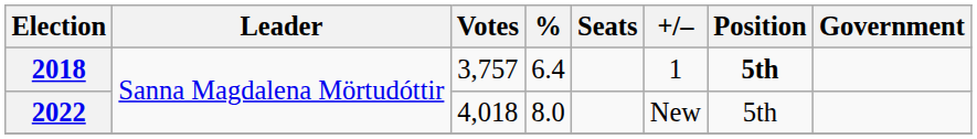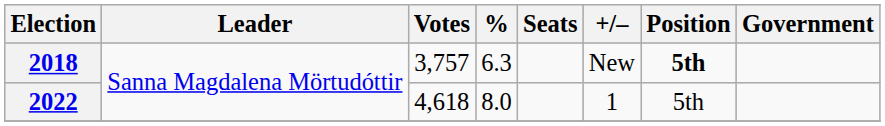 <table class=wikitable style=text-align:center>
 <tr>
 <th>Election</th>
 <th>Leader</th>
 <th>Votes</th>
 <th>%</th>
 <th>Seats</th>
 <th>+/–</th>
 <th>Position</th>
 <th>Government</th>
 </tr>
 <tr>
 <th><a href='#'>2018</a></th>
 <td rowspan="2"><a href='#'>Sanna Magdalena Mörtudóttir</a></td>
 <td>3,757</td>
-<td>6.4</td>
+<td>6.3</td>
 <td></td>
-<td> 1</td>
+<td>New</td>
 <td><strong>5th</strong></td>
 <td></td>
 </tr>
 <tr>
 <th><a href='#'>2022</a></th>
-<td>4,018</td>
+<td>4,618</td>
 <td>8.0</td>
 <td></td>
-<td>New</td>
+<td> 1</td>
 <td>5th</td>
 <td></td>
 </tr>
 <tr>
 </tr>
 </table>
